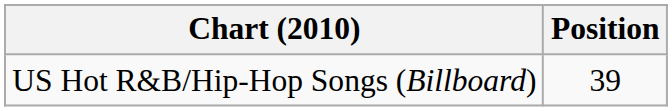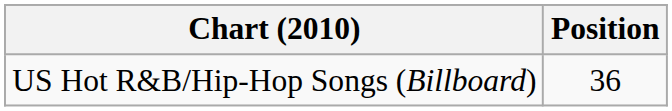 <table class="wikitable">
 <tr>
 <th>Chart (2010)</th>
 <th>Position</th>
 </tr>
 <tr>
 <td>US Hot R&B/Hip-Hop Songs (<em>Billboard</em>)</td>
-<td style="text-align:center">39</td>
+<td style="text-align:center">36</td>
 </tr>
 </table>
